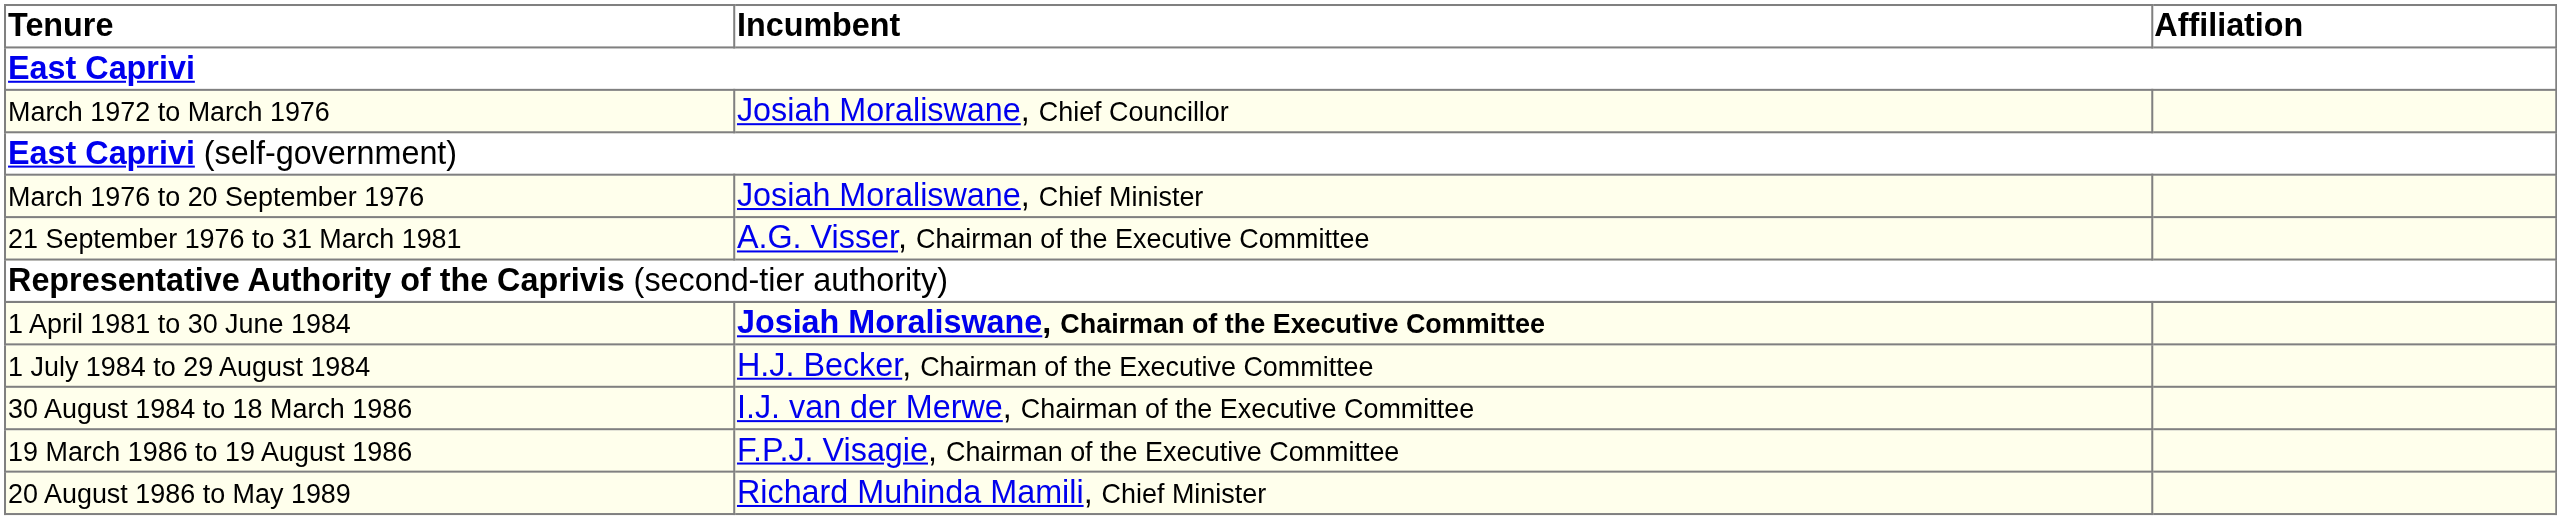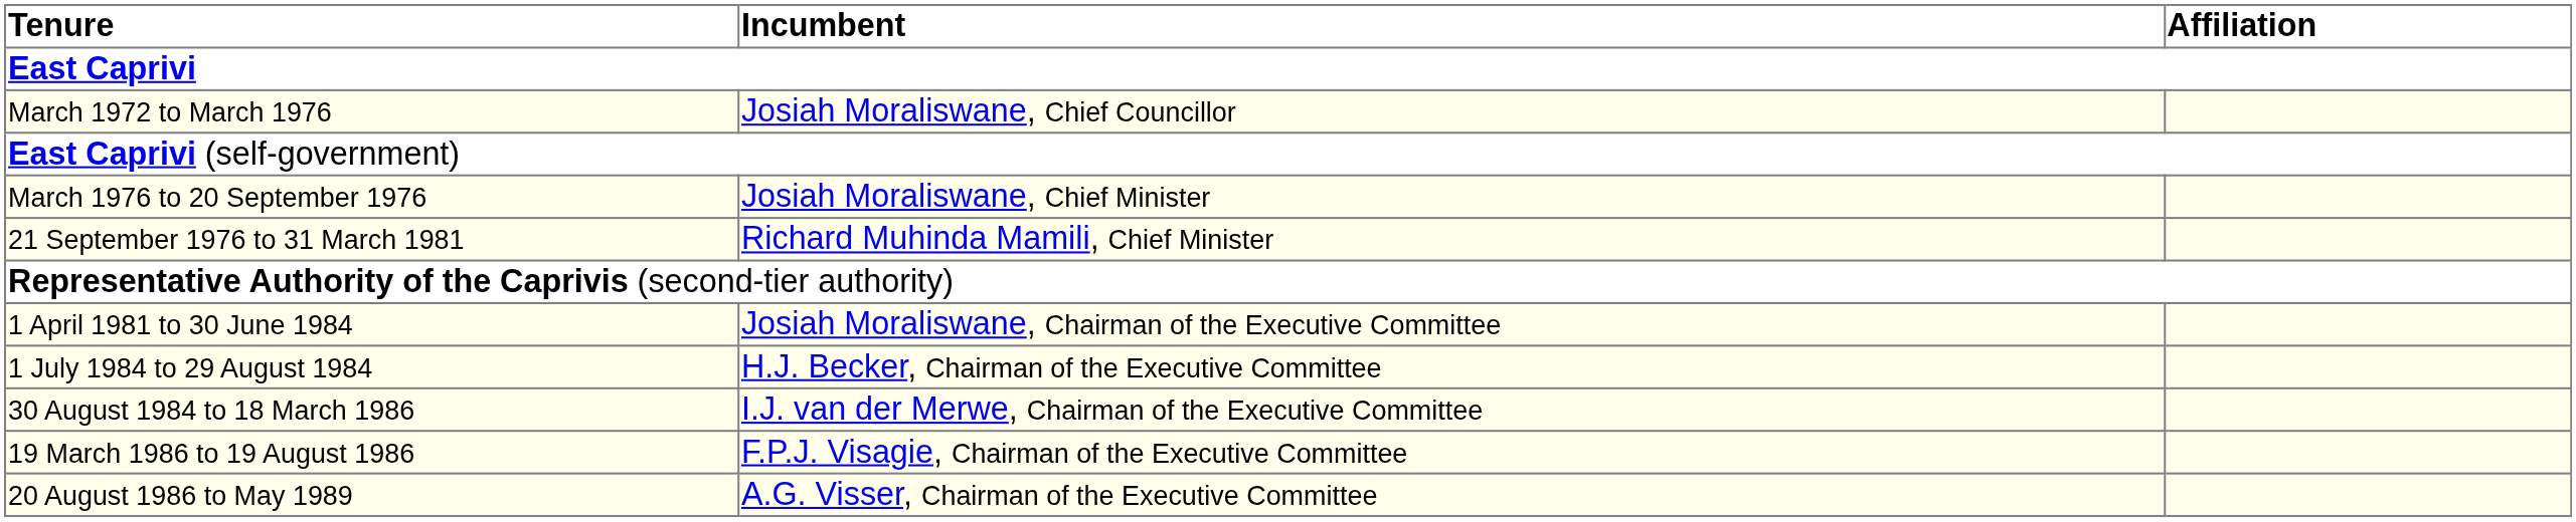 <table border=1 style="border-collapse: collapse">
 <tr align=left>
 <th width="18%">Tenure</th>
 <th width="35%">Incumbent</th>
 <th width="10%">Affiliation</th>
 </tr>
 <tr valign=top>
 <td colspan="4"><strong><a href='#'>East Caprivi</a></strong></td>
 </tr>
 <tr valign=top bgcolor="#ffffec">
 <td><small>March 1972 to March 1976</small></td>
 <td><a href='#'>Josiah Moraliswane</a>, <small>Chief Councillor</small></td>
 <td></td>
 </tr>
 <tr valign=top>
 <td colspan="4"><strong><a href='#'>East Caprivi</a></strong> (self-government)</td>
 </tr>
 <tr valign=top bgcolor="#ffffec">
 <td><small>March 1976 to 20 September 1976</small></td>
 <td><a href='#'>Josiah Moraliswane</a>, <small>Chief Minister</small></td>
 <td></td>
 </tr>
 <tr valign=top bgcolor="#ffffec">
 <td><small>21 September 1976 to 31 March 1981</small></td>
-<td><a href='#'>A.G. Visser</a>, <small>Chairman of the Executive Committee</small></td>
+<td><a href='#'>Richard Muhinda Mamili</a>, <small>Chief Minister</small></td>
 <td></td>
 </tr>
 <tr valign=top>
 <td colspan="4"><strong>Representative Authority of the Caprivis</strong> (second-tier authority)</td>
 </tr>
 <tr valign=top bgcolor="#ffffec">
 </tr>
 <tr valign=top bgcolor="#ffffec">
 <td><small>1 April 1981 to 30 June 1984</small></td>
-<td><strong><a href='#'>Josiah Moraliswane</a>, <small>Chairman of the Executive Committee</small></strong></td>
+<td><a href='#'>Josiah Moraliswane</a>, <small>Chairman of the Executive Committee</small></td>
 <td></td>
 </tr>
 <tr valign=top bgcolor="#ffffec">
 <td><small>1 July 1984 to 29 August 1984</small></td>
 <td><a href='#'>H.J. Becker</a>, <small>Chairman of the Executive Committee</small></td>
 <td></td>
 </tr>
 <tr valign=top bgcolor="#ffffec">
 <td><small>30 August 1984 to 18 March 1986</small></td>
 <td><a href='#'>I.J. van der Merwe</a>, <small>Chairman of the Executive Committee</small></td>
 <td></td>
 </tr>
 <tr valign=top bgcolor="#ffffec">
 <td><small>19 March 1986 to 19 August 1986</small></td>
 <td><a href='#'>F.P.J. Visagie</a>, <small>Chairman of the Executive Committee</small></td>
 <td></td>
 </tr>
 <tr valign=top bgcolor="#ffffec">
 <td><small>20 August 1986 to May 1989</small></td>
-<td><a href='#'>Richard Muhinda Mamili</a>, <small>Chief Minister</small></td>
+<td><a href='#'>A.G. Visser</a>, <small>Chairman of the Executive Committee</small></td>
 <td></td>
 </tr>
 </table>
